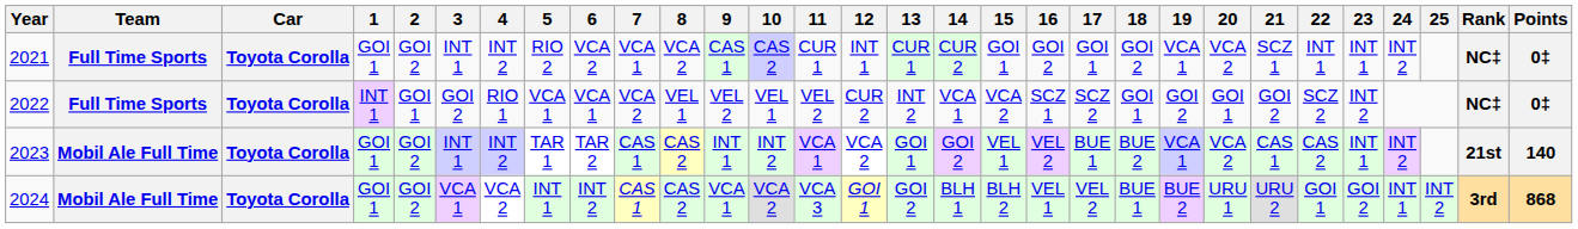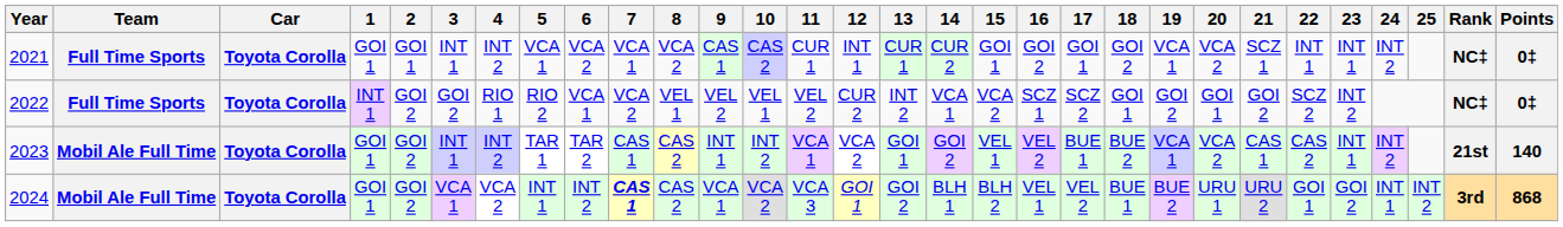 <table class="wikitable" style="text-align:center; font-size:85%">
 <tr>
 <th>Year</th>
 <th>Team</th>
 <th>Car</th>
 <th>1</th>
 <th>2</th>
 <th>3</th>
 <th>4</th>
 <th>5</th>
 <th>6</th>
 <th>7</th>
 <th>8</th>
 <th>9</th>
 <th>10</th>
 <th>11</th>
 <th>12</th>
 <th>13</th>
 <th>14</th>
 <th>15</th>
 <th>16</th>
 <th>17</th>
 <th>18</th>
 <th>19</th>
 <th>20</th>
 <th>21</th>
 <th>22</th>
 <th>23</th>
 <th>24</th>
 <th>25</th>
 <th>Rank</th>
 <th>Points</th>
 </tr>
 <tr>
 <td><a href='#'>2021</a></td>
 <th nowrap><a href='#'>Full Time Sports</a></th>
 <th nowrap><a href='#'>Toyota Corolla</a></th>
 <td><a href='#'>GOI<br>1</a></td>
-<td><a href='#'>GOI<br>2</a></td>
+<td><a href='#'>GOI<br>1</a></td>
 <td><a href='#'>INT<br>1</a></td>
 <td><a href='#'>INT<br>2</a></td>
-<td><a href='#'>RIO<br>2</a></td>
+<td><a href='#'>VCA<br>1</a></td>
 <td><a href='#'>VCA<br>2</a></td>
 <td><a href='#'>VCA<br>1</a></td>
 <td><a href='#'>VCA<br>2</a></td>
 <td style="background:#DFFFDF;"><a href='#'>CAS<br>1</a><br></td>
 <td style="background:#CFCFFF;"><a href='#'>CAS<br>2</a><br></td>
 <td><a href='#'>CUR<br>1</a></td>
 <td><a href='#'>INT<br>1</a></td>
 <td style="background:#DFFFDF;"><a href='#'>CUR<br>1</a><br></td>
 <td style="background:#DFFFDF;"><a href='#'>CUR<br>2</a><br></td>
 <td><a href='#'>GOI<br>1</a></td>
 <td><a href='#'>GOI<br>2</a></td>
 <td><a href='#'>GOI<br>1</a></td>
 <td><a href='#'>GOI<br>2</a></td>
 <td><a href='#'>VCA<br>1</a></td>
 <td><a href='#'>VCA<br>2</a></td>
 <td><a href='#'>SCZ<br>1</a></td>
 <td><a href='#'>INT<br>1</a></td>
 <td><a href='#'>INT<br>1</a></td>
 <td><a href='#'>INT<br>2</a></td>
 <td></td>
 <th>NC‡</th>
 <th>0‡</th>
 </tr>
 <tr>
 <td><a href='#'>2022</a></td>
 <th nowrap><a href='#'>Full Time Sports</a></th>
 <th nowrap><a href='#'>Toyota Corolla</a></th>
 <td style="background:#EFCFFF;"><a href='#'>INT<br>1</a><br></td>
-<td><a href='#'>GOI<br>1</a></td>
+<td><a href='#'>GOI<br>2</a></td>
 <td><a href='#'>GOI<br>2</a></td>
 <td><a href='#'>RIO<br>1</a></td>
-<td><a href='#'>VCA<br>1</a></td>
+<td><a href='#'>RIO<br>2</a></td>
 <td><a href='#'>VCA<br>1</a></td>
 <td><a href='#'>VCA<br>2</a></td>
 <td><a href='#'>VEL<br>1</a></td>
 <td><a href='#'>VEL<br>2</a></td>
 <td><a href='#'>VEL<br>1</a></td>
 <td><a href='#'>VEL<br>2</a></td>
 <td><a href='#'>CUR<br>2</a></td>
 <td><a href='#'>INT<br>2</a></td>
 <td><a href='#'>VCA<br>1</a></td>
 <td><a href='#'>VCA<br>2</a></td>
 <td><a href='#'>SCZ<br>1</a></td>
 <td><a href='#'>SCZ<br>2</a></td>
 <td><a href='#'>GOI<br>1</a></td>
 <td><a href='#'>GOI<br>2</a></td>
 <td><a href='#'>GOI<br>1</a></td>
 <td><a href='#'>GOI<br>2</a></td>
 <td><a href='#'>SCZ<br>2</a></td>
 <td><a href='#'>INT<br>2</a></td>
 <td colspan=2></td>
 <th>NC‡</th>
 <th>0‡</th>
 </tr>
 <tr>
 <td><a href='#'>2023</a></td>
 <th nowrap><a href='#'>Mobil Ale Full Time</a></th>
 <th nowrap><a href='#'>Toyota Corolla</a></th>
 <td style="background:#DFFFDF;"><a href='#'>GOI<br>1</a><br></td>
 <td style="background:#DFFFDF;"><a href='#'>GOI<br>2</a><br></td>
 <td style="background:#CFCFFF;"><a href='#'>INT<br>1</a><br></td>
 <td style="background:#CFCFFF;"><a href='#'>INT<br>2</a><br></td>
 <td style="background:#FFFFFF;"><a href='#'>TAR<br>1</a><br></td>
 <td style="background:#FFFFFF;"><a href='#'>TAR<br>2</a><br></td>
 <td style="background:#DFFFDF;"><a href='#'>CAS<br>1</a><br></td>
 <td style="background:#FFFFBF;"><a href='#'>CAS<br>2</a><br></td>
 <td style="background:#DFFFDF;"><a href='#'>INT<br>1</a><br></td>
 <td style="background:#DFFFDF;"><a href='#'>INT<br>2</a><br></td>
 <td style="background:#EFCFFF;"><a href='#'>VCA<br>1</a><br></td>
 <td style="background:#FFFFFF;"><a href='#'>VCA<br>2</a><br></td>
 <td style="background:#DFFFDF;"><a href='#'>GOI<br>1</a><br></td>
 <td style="background:#EFCFFF;"><a href='#'>GOI<br>2</a><br></td>
 <td style="background:#DFFFDF;"><a href='#'>VEL<br>1</a><br></td>
 <td style="background:#EFCFFF;"><a href='#'>VEL<br>2</a><br></td>
 <td style="background:#DFFFDF;"><a href='#'>BUE<br>1</a><br></td>
 <td style="background:#DFFFDF;"><a href='#'>BUE<br>2</a><br></td>
 <td style="background:#CFCFFF;"><a href='#'>VCA<br>1</a><br></td>
 <td style="background:#DFFFDF;"><a href='#'>VCA<br>2</a><br></td>
 <td style="background:#DFFFDF;"><a href='#'>CAS<br>1</a><br></td>
 <td style="background:#DFFFDF;"><a href='#'>CAS<br>2</a><br></td>
 <td style="background:#DFFFDF;"><a href='#'>INT<br>1</a><br></td>
 <td style="background:#EFCFFF;"><a href='#'>INT<br>2</a><br></td>
 <td></td>
 <th>21st</th>
 <th>140</th>
 </tr>
 <tr>
 <td><a href='#'>2024</a></td>
 <th nowrap><a href='#'>Mobil Ale Full Time</a></th>
 <th nowrap><a href='#'>Toyota Corolla</a></th>
 <td style="background:#DFFFDF;"><a href='#'>GOI<br>1</a><br></td>
 <td style="background:#DFFFDF;"><a href='#'>GOI<br>2</a><br></td>
 <td style="background:#EFCFFF;"><a href='#'>VCA<br>1</a><br></td>
 <td style="background:#FFFFFF;"><a href='#'>VCA<br>2</a><br></td>
 <td style="background:#DFFFDF;"><a href='#'>INT<br>1</a><br></td>
 <td style="background:#DFFFDF;"><a href='#'>INT<br>2</a><br></td>
-<td style="background:#FFFFBF;"><em><a href='#'>CAS<br>1</a></em><br></td>
+<td style="background:#FFFFBF;"><strong><em><a href='#'>CAS<br>1</a></em><br></strong></td>
 <td style="background:#DFFFDF;"><a href='#'>CAS<br>2</a><br></td>
 <td style="background:#DFFFDF;"><a href='#'>VCA<br>1</a><br></td>
 <td style="background:#DFDFDF;"><a href='#'>VCA<br>2</a><br></td>
 <td style="background:#DFFFDF;"><a href='#'>VCA<br>3</a><br></td>
 <td style="background:#FFFFBF;"><em><a href='#'>GOI<br>1</a></em><br></td>
 <td style="background:#DFFFDF;"><a href='#'>GOI<br>2</a><br></td>
 <td style="background:#DFFFDF;"><a href='#'>BLH<br>1</a><br></td>
 <td style="background:#DFFFDF;"><a href='#'>BLH<br>2</a><br></td>
 <td style="background:#DFFFDF;"><a href='#'>VEL<br>1</a><br></td>
 <td style="background:#DFFFDF;"><a href='#'>VEL<br>2</a><br></td>
 <td style="background:#DFFFDF;"><a href='#'>BUE<br>1</a><br></td>
 <td style="background:#EFCFFF;"><a href='#'>BUE<br>2</a><br></td>
 <td style="background:#DFFFDF;"><a href='#'>URU<br>1</a><br></td>
 <td style="background:#DFDFDF;"><a href='#'>URU<br>2</a><br></td>
 <td style="background:#DFFFDF;"><a href='#'>GOI<br>1</a><br></td>
 <td style="background:#DFFFDF;"><a href='#'>GOI<br>2</a><br></td>
 <td style="background:#DFFFDF;"><a href='#'>INT<br>1</a><br></td>
 <td style="background:#DFFFDF;"><a href='#'>INT<br>2</a><br></td>
 <th style="background:#FFDF9F;">3rd</th>
 <th style="background:#FFDF9F;">868</th>
 </tr>
 </table>
